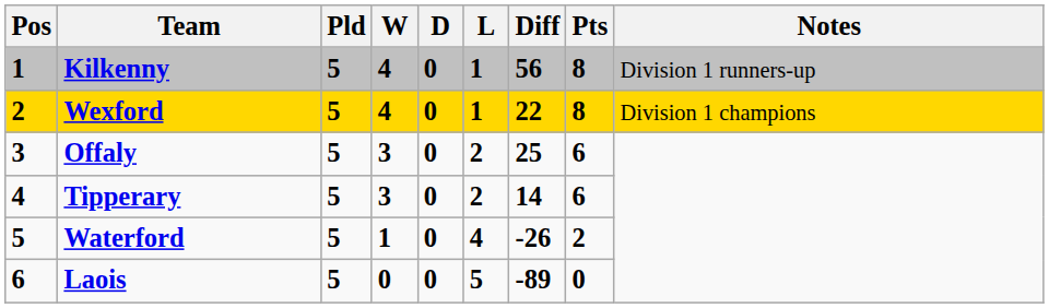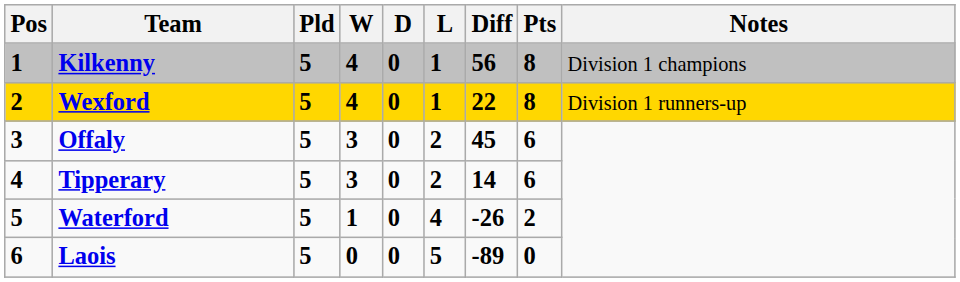 <table class="wikitable" style="text-align: centre;">
 <tr>
 <th width=20>Pos</th>
 <th width=150>Team</th>
 <th width=20>Pld</th>
 <th width=20>W</th>
 <th width=20>D</th>
 <th width=20>L</th>
 <th width=20>Diff</th>
 <th width=20>Pts</th>
 <th width=250>Notes</th>
 </tr>
 <tr style="background:silver;">
 <td><strong>1</strong></td>
 <td align=left><strong> <a href='#'>Kilkenny</a> </strong></td>
 <td><strong>5</strong></td>
 <td><strong>4</strong></td>
 <td><strong>0</strong></td>
 <td><strong>1</strong></td>
 <td><strong>56</strong></td>
 <td><strong>8</strong></td>
-<td><small> Division 1 runners-up</small></td>
+<td><small> Division 1 champions</small></td>
 </tr>
 <tr style="background:gold;">
 <td><strong>2</strong></td>
 <td align=left><strong> <a href='#'>Wexford</a> </strong></td>
 <td><strong>5</strong></td>
 <td><strong>4</strong></td>
 <td><strong>0</strong></td>
 <td><strong>1</strong></td>
 <td><strong>22</strong></td>
 <td><strong>8</strong></td>
-<td><small> Division 1 champions</small></td>
+<td><small> Division 1 runners-up</small></td>
 </tr>
 <tr>
 <td><strong>3</strong></td>
 <td align=left><strong> <a href='#'>Offaly</a> </strong></td>
 <td><strong>5</strong></td>
 <td><strong>3</strong></td>
 <td><strong>0</strong></td>
 <td><strong>2</strong></td>
-<td><strong>25</strong></td>
+<td><strong>45</strong></td>
 <td><strong>6</strong></td>
 </tr>
 <tr>
 <td><strong>4</strong></td>
 <td align=left><strong> <a href='#'>Tipperary</a> </strong></td>
 <td><strong>5</strong></td>
 <td><strong>3</strong></td>
 <td><strong>0</strong></td>
 <td><strong>2</strong></td>
 <td><strong>14</strong></td>
 <td><strong>6</strong></td>
 </tr>
 <tr>
 <td><strong>5</strong></td>
 <td align=left><strong> <a href='#'>Waterford</a> </strong></td>
 <td><strong>5</strong></td>
 <td><strong>1</strong></td>
 <td><strong>0</strong></td>
 <td><strong>4</strong></td>
 <td><strong>-26</strong></td>
 <td><strong>2</strong></td>
 </tr>
 <tr>
 <td><strong>6</strong></td>
 <td align=left><strong> <a href='#'>Laois</a> </strong></td>
 <td><strong>5</strong></td>
 <td><strong>0</strong></td>
 <td><strong>0</strong></td>
 <td><strong>5</strong></td>
 <td><strong>-89</strong></td>
 <td><strong>0</strong></td>
 </tr>
 </table>
